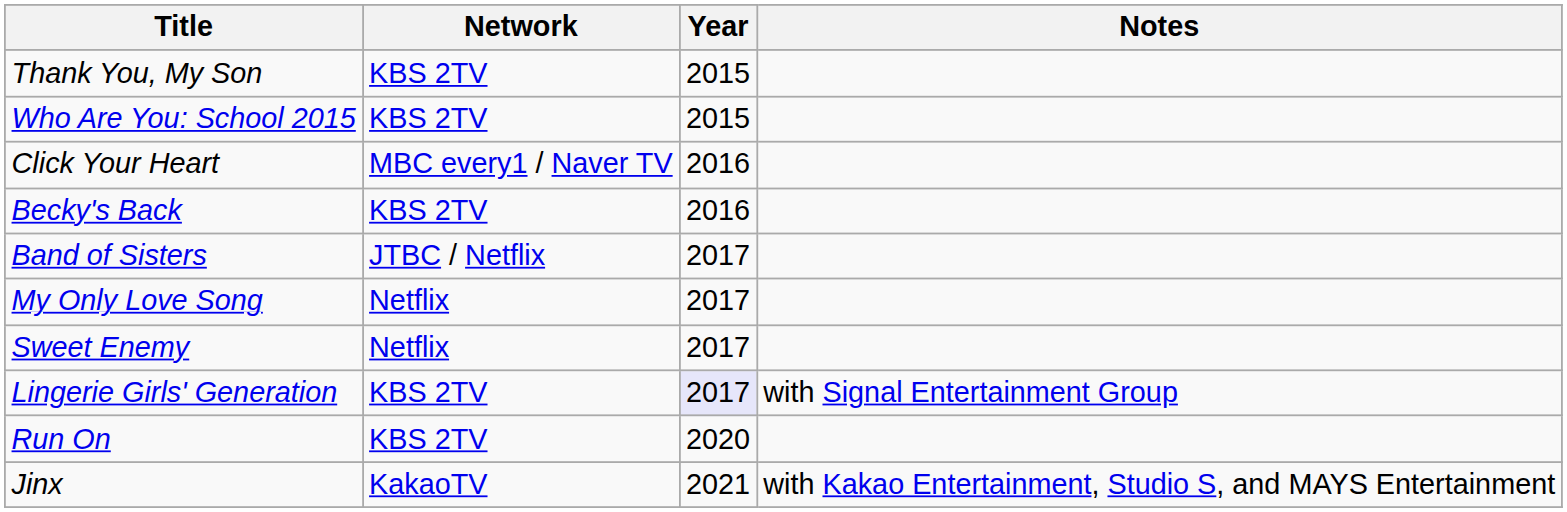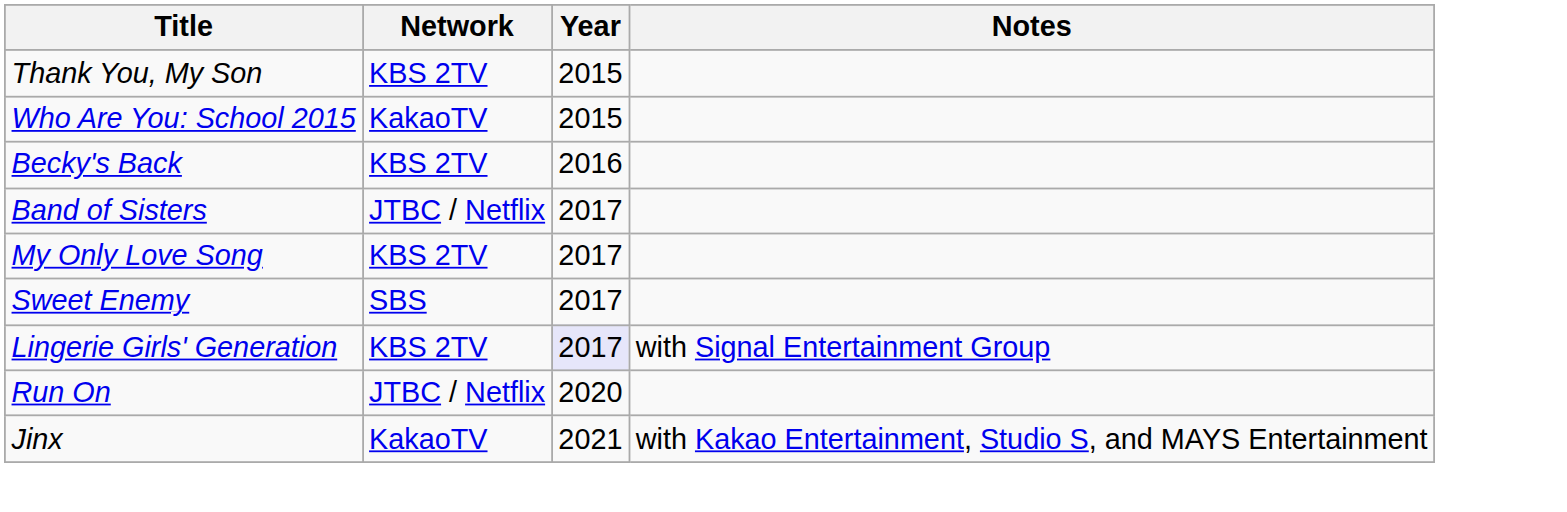 <table class="wikitable">
 <tr>
 <th>Title</th>
 <th>Network</th>
 <th>Year</th>
 <th>Notes</th>
 </tr>
 <tr>
 <td><em>Thank You, My Son</em></td>
 <td><a href='#'>KBS 2TV</a></td>
 <td>2015</td>
 <td></td>
 </tr>
 <tr>
 <td><em><a href='#'>Who Are You: School 2015</a></em></td>
-<td><a href='#'>KBS 2TV</a></td>
+<td><a href='#'>KakaoTV</a></td>
 <td>2015</td>
-<td></td>
-</tr>
-<tr>
-<td><em>Click Your Heart</em></td>
-<td><a href='#'>MBC every1</a> / <a href='#'>Naver TV</a></td>
-<td>2016</td>
 <td></td>
 </tr>
 <tr>
 <td><em><a href='#'>Becky's Back</a></em></td>
 <td><a href='#'>KBS 2TV</a></td>
 <td>2016</td>
 <td></td>
 </tr>
 <tr>
 <td><em><a href='#'>Band of Sisters</a></em></td>
 <td><a href='#'>JTBC</a> / <a href='#'>Netflix</a></td>
 <td>2017</td>
 <td></td>
 </tr>
 <tr>
 <td><em><a href='#'>My Only Love Song</a></em></td>
-<td><a href='#'>Netflix</a></td>
+<td><a href='#'>KBS 2TV</a></td>
 <td>2017</td>
 <td></td>
 </tr>
 <tr>
 <td><em><a href='#'>Sweet Enemy</a></em></td>
-<td><a href='#'>Netflix</a></td>
+<td><a href='#'>SBS</a></td>
 <td>2017</td>
 <td></td>
 </tr>
 <tr>
 <td><em><a href='#'>Lingerie Girls' Generation</a></em></td>
 <td><a href='#'>KBS 2TV</a></td>
 <td style="background: lavender;">2017</td>
 <td>with <a href='#'>Signal Entertainment Group</a></td>
 </tr>
 <tr>
 <td><em><a href='#'>Run On</a></em></td>
-<td><a href='#'>KBS 2TV</a></td>
+<td><a href='#'>JTBC</a> / <a href='#'>Netflix</a></td>
 <td>2020</td>
 <td></td>
 </tr>
 <tr>
 <td><em>Jinx</em></td>
 <td><a href='#'>KakaoTV</a></td>
 <td>2021</td>
 <td>with <a href='#'>Kakao Entertainment</a>, <a href='#'>Studio S</a>, and MAYS Entertainment</td>
 </tr>
 </table>
